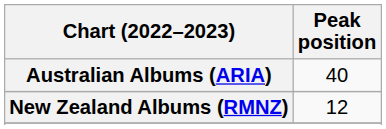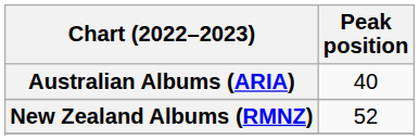 <table class="wikitable sortable plainrowheaders" style="text-align:center">
 <tr>
 <th scope="col">Chart (2022–2023)</th>
 <th scope="col">Peak<br>position</th>
 </tr>
 <tr>
 <th scope="row">Australian Albums (<a href='#'>ARIA</a>)</th>
 <td>40</td>
 </tr>
 <tr>
 </tr>
 <tr>
 </tr>
 <tr>
 <th scope="row">New Zealand Albums (<a href='#'>RMNZ</a>)</th>
-<td>12</td>
+<td>52</td>
 </tr>
 <tr>
 </tr>
 <tr>
 </tr>
 <tr>
 </tr>
 <tr>
 </tr>
 </table>
